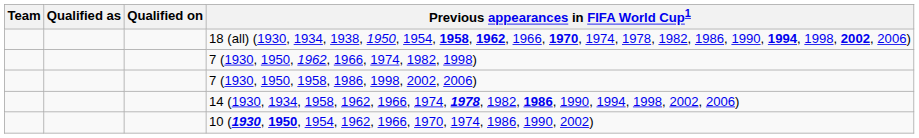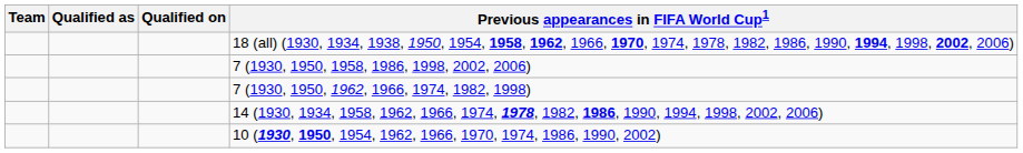 <table class="wikitable sortable">
 <tr>
 <th>Team</th>
 <th>Qualified as</th>
 <th>Qualified on</th>
 <th data-sort-type="number">Previous <a href='#'>appearances</a> in <a href='#'>FIFA World Cup</a><sup><strong><a href='#'>1</a></strong></sup></th>
 </tr>
 <tr>
 <td></td>
 <td></td>
 <td></td>
 <td>18 (all) (<a href='#'>1930</a>, <a href='#'>1934</a>, <a href='#'>1938</a>, <em><a href='#'>1950</a></em>, <a href='#'>1954</a>, <strong><a href='#'>1958</a></strong>, <strong><a href='#'>1962</a></strong>, <a href='#'>1966</a>, <strong><a href='#'>1970</a></strong>, <a href='#'>1974</a>, <a href='#'>1978</a>, <a href='#'>1982</a>, <a href='#'>1986</a>, <a href='#'>1990</a>, <strong><a href='#'>1994</a></strong>, <a href='#'>1998</a>, <strong><a href='#'>2002</a></strong>, <a href='#'>2006</a>)</td>
 </tr>
 <tr>
 <td></td>
 <td></td>
 <td></td>
-<td>7 (<a href='#'>1930</a>, <a href='#'>1950</a>, <em><a href='#'>1962</a></em>, <a href='#'>1966</a>, <a href='#'>1974</a>, <a href='#'>1982</a>, <a href='#'>1998</a>)</td>
+<td>7 (<a href='#'>1930</a>, <a href='#'>1950</a>, <a href='#'>1958</a>, <a href='#'>1986</a>, <a href='#'>1998</a>, <a href='#'>2002</a>, <a href='#'>2006</a>)</td>
 </tr>
 <tr>
 <td></td>
 <td></td>
 <td></td>
-<td>7 (<a href='#'>1930</a>, <a href='#'>1950</a>, <a href='#'>1958</a>, <a href='#'>1986</a>, <a href='#'>1998</a>, <a href='#'>2002</a>, <a href='#'>2006</a>)</td>
+<td>7 (<a href='#'>1930</a>, <a href='#'>1950</a>, <em><a href='#'>1962</a></em>, <a href='#'>1966</a>, <a href='#'>1974</a>, <a href='#'>1982</a>, <a href='#'>1998</a>)</td>
 </tr>
 <tr>
 <td></td>
 <td></td>
 <td></td>
 <td>14 (<a href='#'>1930</a>, <a href='#'>1934</a>, <a href='#'>1958</a>, <a href='#'>1962</a>, <a href='#'>1966</a>, <a href='#'>1974</a>, <strong><em><a href='#'>1978</a></em></strong>, <a href='#'>1982</a>, <strong><a href='#'>1986</a></strong>, <a href='#'>1990</a>, <a href='#'>1994</a>, <a href='#'>1998</a>, <a href='#'>2002</a>, <a href='#'>2006</a>)</td>
 </tr>
 <tr>
 <td></td>
 <td></td>
 <td></td>
 <td>10 (<strong><em><a href='#'>1930</a></em></strong>, <strong><a href='#'>1950</a></strong>, <a href='#'>1954</a>, <a href='#'>1962</a>, <a href='#'>1966</a>, <a href='#'>1970</a>, <a href='#'>1974</a>, <a href='#'>1986</a>, <a href='#'>1990</a>, <a href='#'>2002</a>)</td>
 </tr>
 </table>
